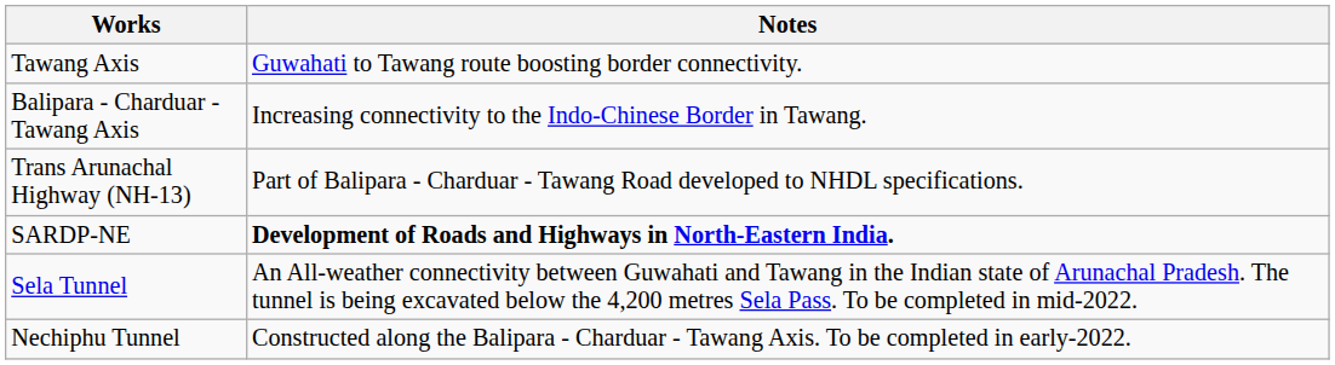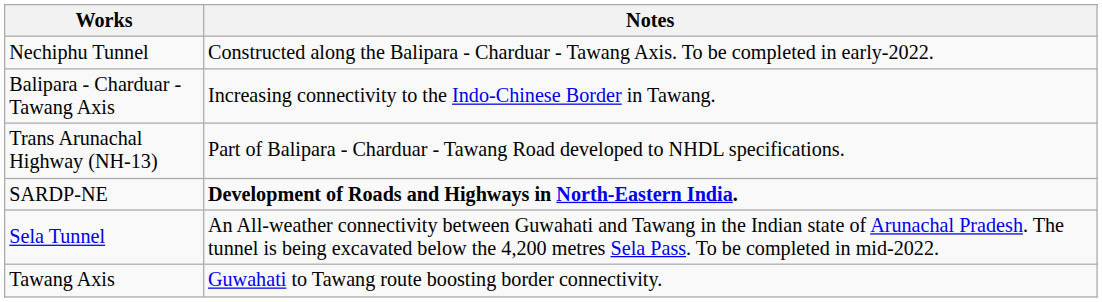 <table class="wikitable">
 <tr>
 <th>Works</th>
 <th>Notes</th>
 </tr>
 <tr>
-<td>Tawang Axis</td>
-<td><a href='#'>Guwahati</a> to Tawang route boosting border connectivity.</td>
+<td>Nechiphu Tunnel</td>
+<td>Constructed along the Balipara - Charduar - Tawang Axis. To be completed in early-2022.</td>
 </tr>
 <tr>
 <td>Balipara - Charduar - Tawang Axis</td>
 <td>Increasing connectivity to the <a href='#'>Indo-Chinese Border</a> in Tawang.</td>
 </tr>
 <tr>
 <td>Trans Arunachal Highway (NH-13)</td>
 <td>Part of Balipara - Charduar - Tawang Road developed to NHDL specifications.</td>
 </tr>
 <tr>
 <td>SARDP-NE</td>
 <td><strong>Development of Roads and Highways in <a href='#'>North-Eastern India</a>.</strong></td>
 </tr>
 <tr>
 <td><a href='#'>Sela Tunnel</a></td>
 <td>An All-weather connectivity between Guwahati and Tawang in the Indian state of <a href='#'>Arunachal Pradesh</a>. The tunnel is being excavated below the 4,200 metres <a href='#'>Sela Pass</a>. To be completed in mid-2022.</td>
 </tr>
 <tr>
-<td>Nechiphu Tunnel</td>
-<td>Constructed along the Balipara - Charduar - Tawang Axis. To be completed in early-2022.</td>
+<td>Tawang Axis</td>
+<td><a href='#'>Guwahati</a> to Tawang route boosting border connectivity.</td>
 </tr>
 </table>
